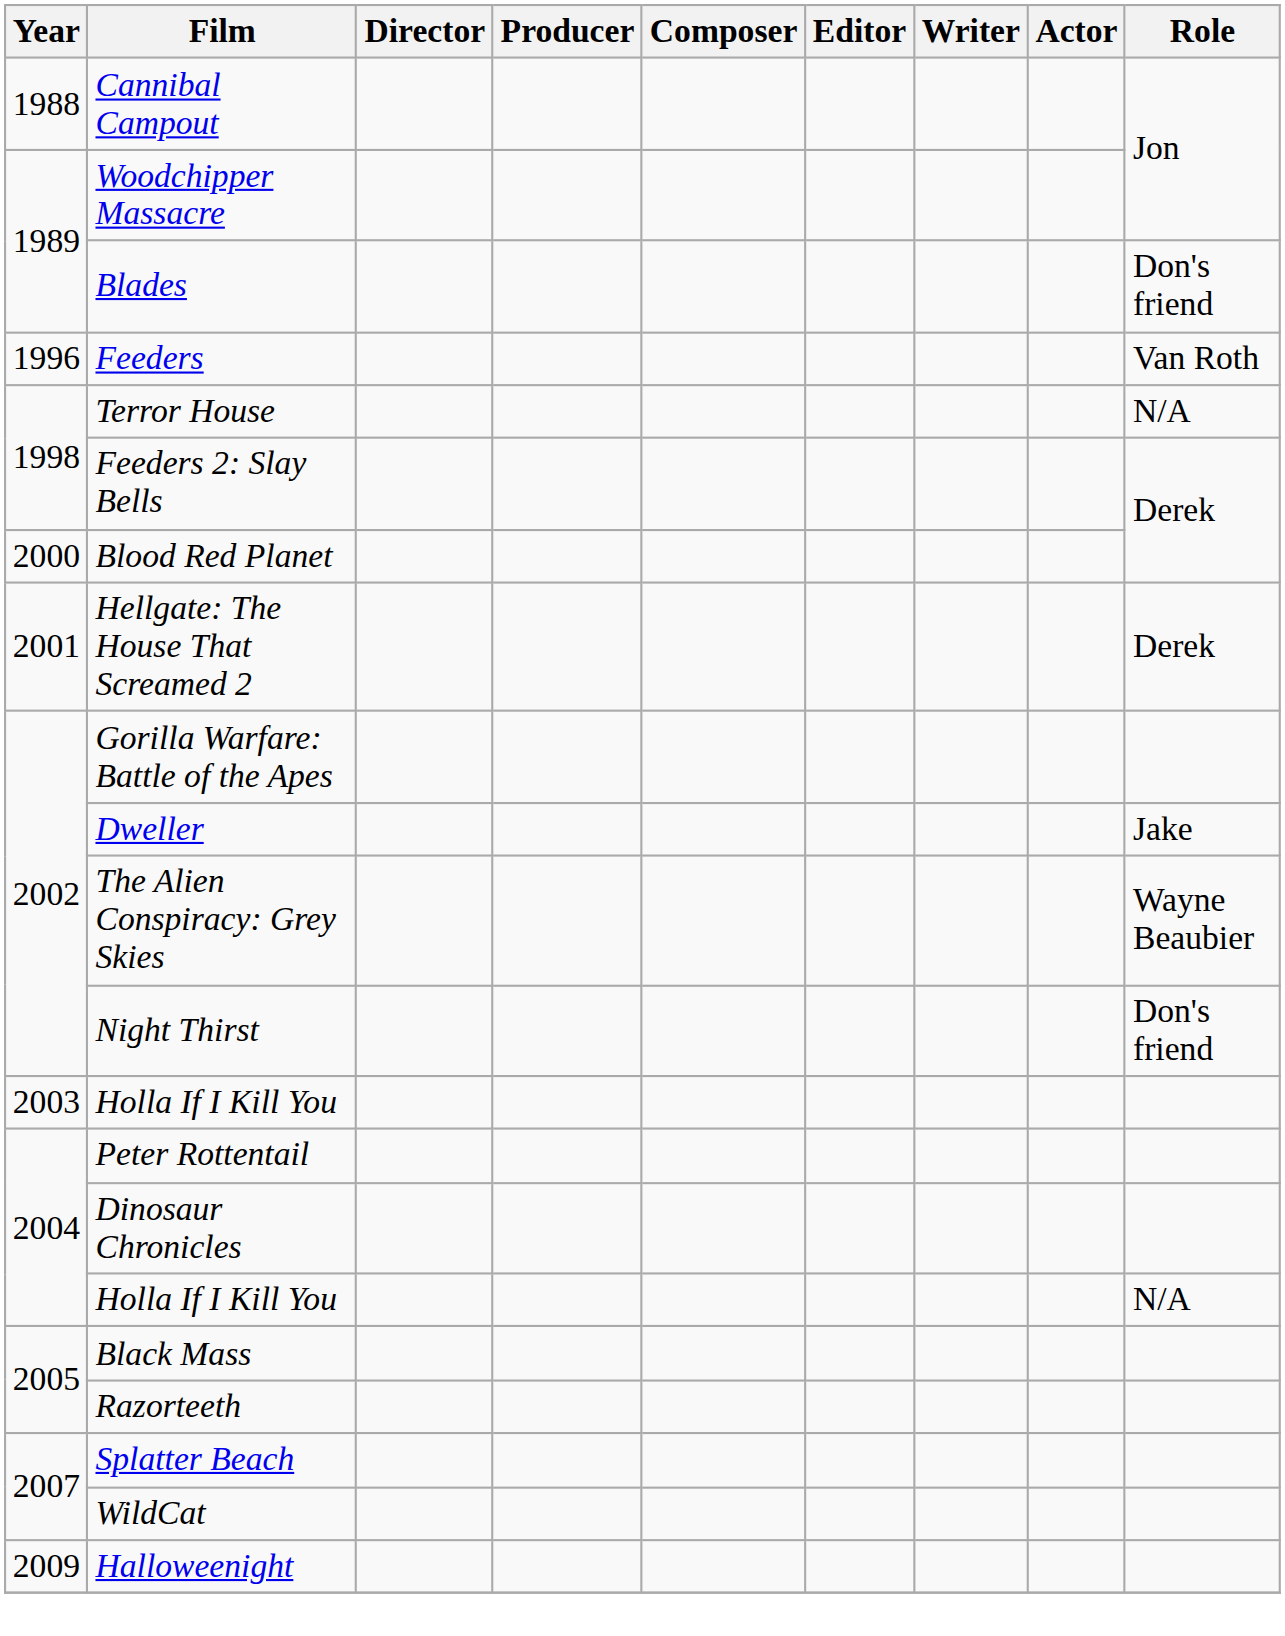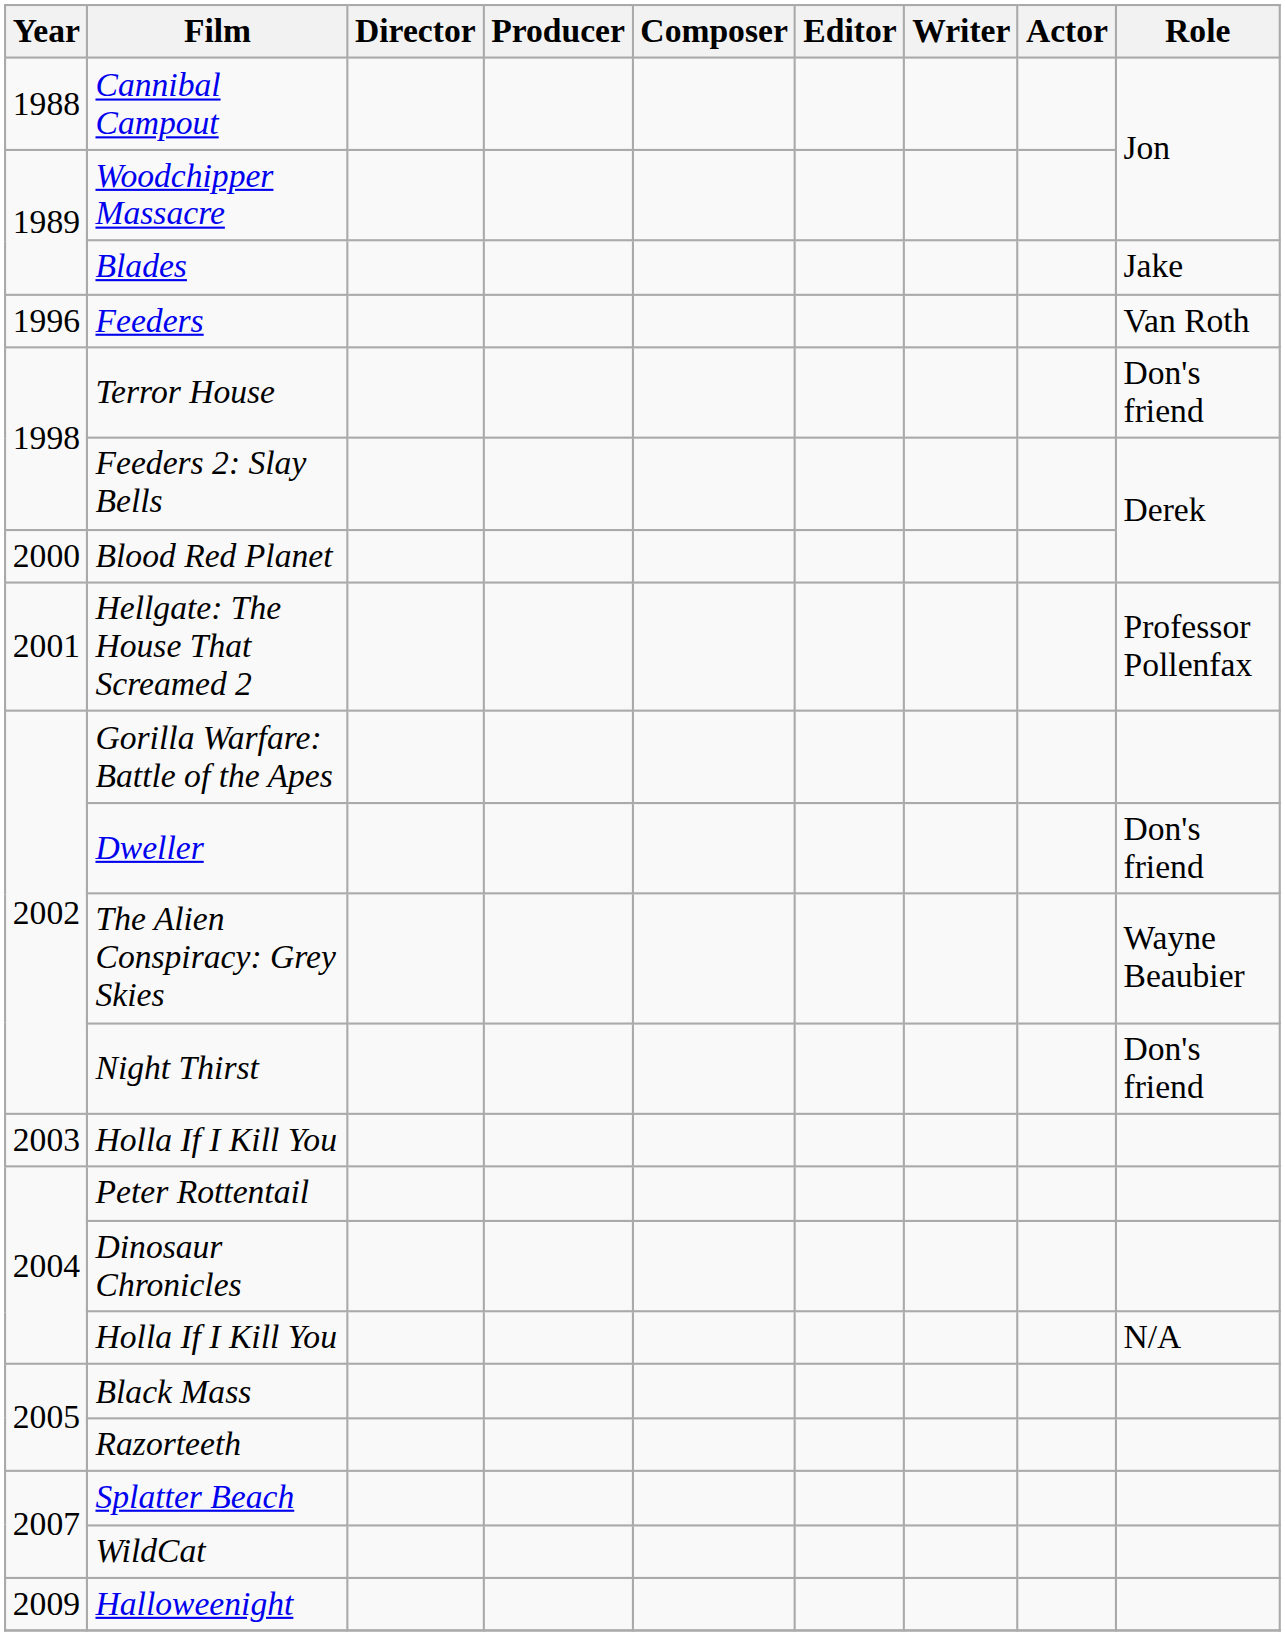 <table class="wikitable">
 <tr>
 <th>Year</th>
 <th>Film</th>
 <th>Director</th>
 <th>Producer</th>
 <th>Composer</th>
 <th>Editor</th>
 <th>Writer</th>
 <th>Actor</th>
 <th>Role</th>
 </tr>
 <tr>
 <td>1988</td>
 <td><em><a href='#'>Cannibal Campout</a></em></td>
 <td></td>
 <td></td>
 <td></td>
 <td></td>
 <td></td>
 <td></td>
 <td rowspan=2>Jon</td>
 </tr>
 <tr>
 <td rowspan=2>1989</td>
 <td><em><a href='#'>Woodchipper Massacre</a></em></td>
 <td></td>
 <td></td>
 <td></td>
 <td></td>
 <td></td>
 <td></td>
 </tr>
 <tr>
 <td><em><a href='#'>Blades</a></em></td>
 <td></td>
 <td></td>
 <td></td>
 <td></td>
 <td></td>
 <td></td>
-<td>Don's friend</td>
+<td>Jake</td>
 </tr>
 <tr>
 <td>1996</td>
 <td><em><a href='#'>Feeders</a></em></td>
 <td></td>
 <td></td>
 <td></td>
 <td></td>
 <td></td>
 <td></td>
 <td>Van Roth</td>
 </tr>
 <tr>
 <td rowspan=2>1998</td>
 <td><em>Terror House</em></td>
 <td></td>
 <td></td>
 <td></td>
 <td></td>
 <td></td>
 <td></td>
-<td>N/A</td>
+<td>Don's friend</td>
 </tr>
 <tr>
 <td><em>Feeders 2: Slay Bells</em></td>
 <td></td>
 <td></td>
 <td></td>
 <td></td>
 <td></td>
 <td></td>
 <td rowspan=2>Derek</td>
 </tr>
 <tr>
 <td>2000</td>
 <td><em>Blood Red Planet</em></td>
 <td></td>
 <td></td>
 <td></td>
 <td></td>
 <td></td>
 <td></td>
 </tr>
 <tr>
 <td>2001</td>
 <td><em>Hellgate: The House That Screamed 2</em></td>
 <td></td>
 <td></td>
 <td></td>
 <td></td>
 <td></td>
 <td></td>
-<td>Derek</td>
+<td>Professor Pollenfax</td>
 </tr>
 <tr>
 <td rowspan=4>2002</td>
 <td><em>Gorilla Warfare: Battle of the Apes</em></td>
 <td></td>
 <td></td>
 <td></td>
 <td></td>
 <td></td>
 <td></td>
 <td></td>
 </tr>
 <tr>
 <td><em><a href='#'>Dweller</a></em></td>
 <td></td>
 <td></td>
 <td></td>
 <td></td>
 <td></td>
 <td></td>
-<td>Jake</td>
+<td>Don's friend</td>
 </tr>
 <tr>
 <td><em>The Alien Conspiracy: Grey Skies</em></td>
 <td></td>
 <td></td>
 <td></td>
 <td></td>
 <td></td>
 <td></td>
 <td>Wayne Beaubier</td>
 </tr>
 <tr>
 <td><em>Night Thirst</em></td>
 <td></td>
 <td></td>
 <td></td>
 <td></td>
 <td></td>
 <td></td>
 <td>Don's friend</td>
 </tr>
 <tr>
 <td>2003</td>
 <td><em>Holla If I Kill You</em></td>
 <td></td>
 <td></td>
 <td></td>
 <td></td>
 <td></td>
 <td></td>
 <td></td>
 </tr>
 <tr>
 <td rowspan=3>2004</td>
 <td><em>Peter Rottentail</em></td>
 <td></td>
 <td></td>
 <td></td>
 <td></td>
 <td></td>
 <td></td>
 <td></td>
 </tr>
 <tr>
 <td><em>Dinosaur Chronicles</em></td>
 <td></td>
 <td></td>
 <td></td>
 <td></td>
 <td></td>
 <td></td>
 <td></td>
 </tr>
 <tr>
 <td><em>Holla If I Kill You</em></td>
 <td></td>
 <td></td>
 <td></td>
 <td></td>
 <td></td>
 <td></td>
 <td>N/A</td>
 </tr>
 <tr>
 <td rowspan=2>2005</td>
 <td><em>Black Mass</em></td>
 <td></td>
 <td></td>
 <td></td>
 <td></td>
 <td></td>
 <td></td>
 <td></td>
 </tr>
 <tr>
 <td><em>Razorteeth</em></td>
 <td></td>
 <td></td>
 <td></td>
 <td></td>
 <td></td>
 <td></td>
 <td></td>
 </tr>
 <tr>
 <td rowspan=2>2007</td>
 <td><em><a href='#'>Splatter Beach</a></em></td>
 <td></td>
 <td></td>
 <td></td>
 <td></td>
 <td></td>
 <td></td>
 <td></td>
 </tr>
 <tr>
 <td><em>WildCat</em></td>
 <td></td>
 <td></td>
 <td></td>
 <td></td>
 <td></td>
 <td></td>
 <td></td>
 </tr>
 <tr>
 <td>2009</td>
 <td><em><a href='#'>Halloweenight</a></em></td>
 <td></td>
 <td></td>
 <td></td>
 <td></td>
 <td></td>
 <td></td>
 <td></td>
 </tr>
 <tr>
 </tr>
 </table>
